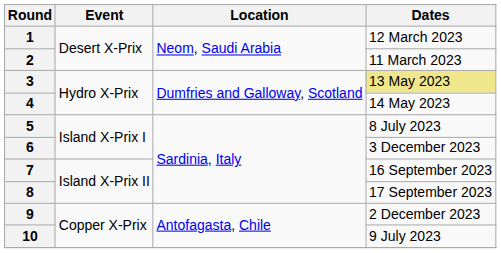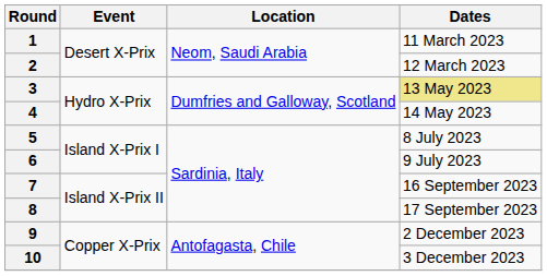 <table class="wikitable"  style="font-size: 85%">
 <tr>
 <th>Round</th>
 <th>Event</th>
 <th>Location</th>
 <th>Dates</th>
 </tr>
 <tr>
 <th>1</th>
 <td rowspan="2">Desert X-Prix</td>
 <td rowspan="2"> <a href='#'>Neom</a>, <a href='#'>Saudi Arabia</a></td>
-<td>12 March 2023</td>
+<td>11 March 2023</td>
 </tr>
 <tr>
 <th>2</th>
-<td>11 March 2023</td>
+<td>12 March 2023</td>
 </tr>
 <tr>
 <th>3</th>
 <td rowspan="2">Hydro X-Prix</td>
 <td rowspan="2"> <a href='#'>Dumfries and Galloway</a>, <a href='#'>Scotland</a></td>
 <td style="background: khaki;">13 May 2023</td>
 </tr>
 <tr>
 <th>4</th>
 <td>14 May 2023</td>
 </tr>
 <tr>
 <th>5</th>
 <td rowspan="2">Island X-Prix I</td>
 <td rowspan="4"> <a href='#'>Sardinia</a>, <a href='#'>Italy</a></td>
 <td>8 July 2023</td>
 </tr>
 <tr>
 <th>6</th>
-<td>3 December 2023</td>
+<td>9 July 2023</td>
 </tr>
 <tr>
 <th>7</th>
 <td rowspan="2">Island X-Prix II</td>
 <td>16 September 2023</td>
 </tr>
 <tr>
 <th>8</th>
 <td>17 September 2023</td>
 </tr>
 <tr>
 <th>9</th>
 <td rowspan="2">Copper X-Prix</td>
 <td rowspan="2"> <a href='#'>Antofagasta</a>, <a href='#'>Chile</a></td>
 <td>2 December 2023</td>
 </tr>
 <tr>
 <th>10</th>
-<td>9 July 2023</td>
+<td>3 December 2023</td>
 </tr>
 <tr>
 </tr>
 </table>
